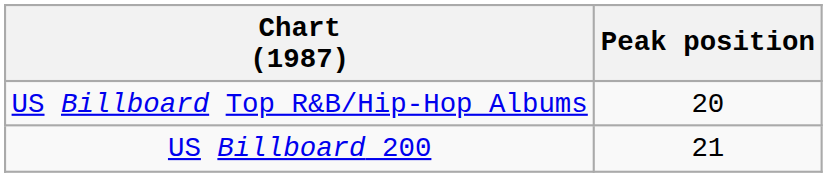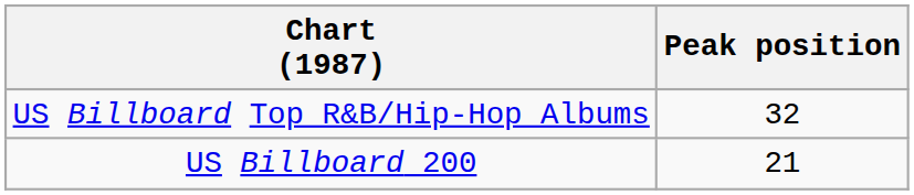 <table class="wikitable sortable" style="text-align:center">
 <tr>
 <th>Chart<br>(1987)</th>
 <th>Peak position</th>
 </tr>
 <tr>
 <td><a href='#'>US</a> <em><a href='#'>Billboard</a></em> <a href='#'>Top R&B/Hip-Hop Albums</a></td>
-<td>20</td>
+<td>32</td>
 </tr>
 <tr>
 <td><a href='#'>US</a> <a href='#'><em>Billboard</em> 200</a></td>
 <td>21</td>
 </tr>
 </table>
